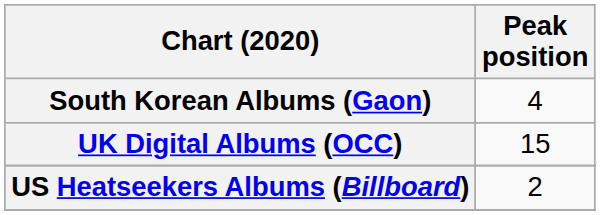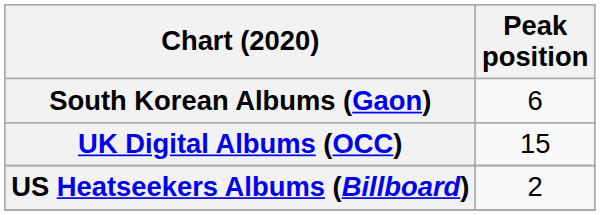 <table class="wikitable sortable plainrowheaders" style="text-align:center">
 <tr>
 <th scope="col">Chart (2020)</th>
 <th scope="col">Peak<br>position</th>
 </tr>
 <tr>
 <th scope="row">South Korean Albums (<a href='#'>Gaon</a>)</th>
-<td>4</td>
+<td>6</td>
 </tr>
 <tr>
 <th scope="row"><a href='#'>UK Digital Albums</a> (<a href='#'>OCC</a>)</th>
 <td>15</td>
 </tr>
 <tr>
 </tr>
 <tr>
 <th scope="row">US <a href='#'>Heatseekers Albums</a> (<em><a href='#'>Billboard</a></em>)</th>
 <td>2</td>
 </tr>
 <tr>
 </tr>
 <tr>
 </tr>
 </table>
